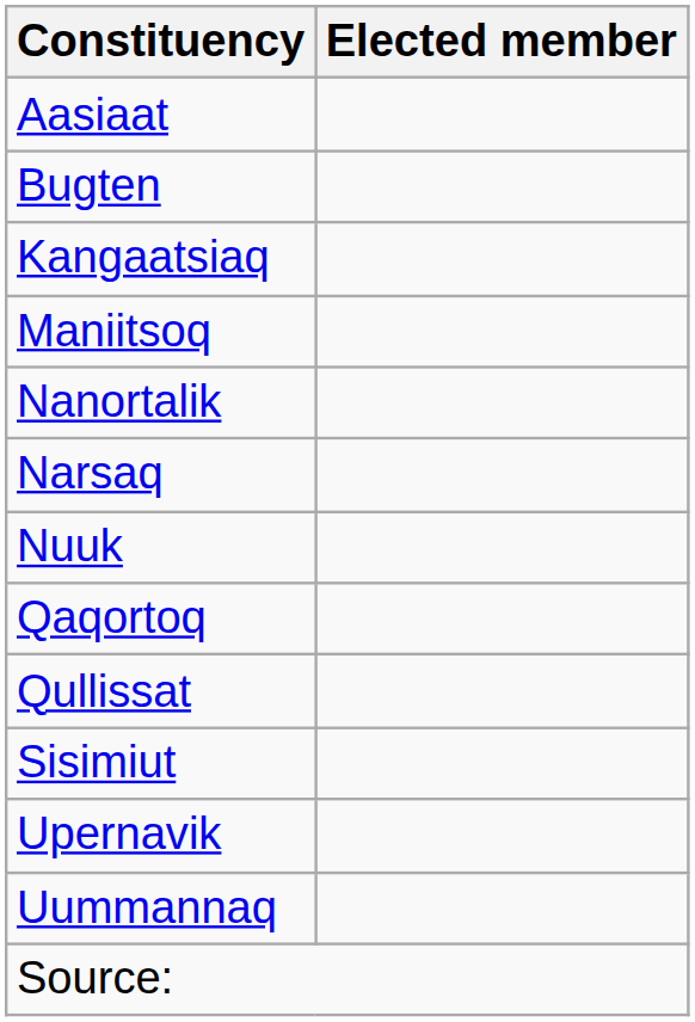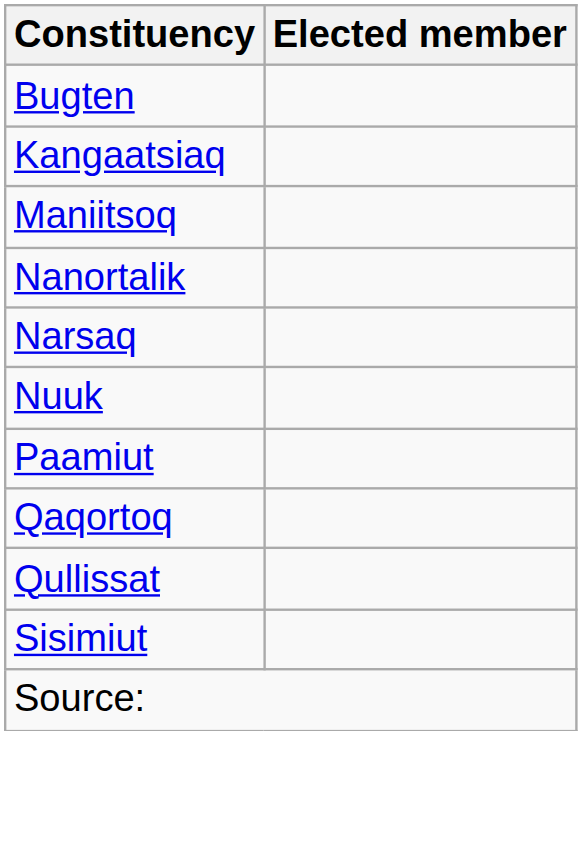 <table class=wikitable>
 <tr>
 <th>Constituency</th>
 <th>Elected member</th>
-</tr>
-<tr>
-<td><a href='#'>Aasiaat</a></td>
-<td></td>
 </tr>
 <tr>
 <td><a href='#'>Bugten</a></td>
 <td></td>
 </tr>
 <tr>
 <td><a href='#'>Kangaatsiaq</a></td>
 <td></td>
 </tr>
 <tr>
 <td><a href='#'>Maniitsoq</a></td>
 <td></td>
 </tr>
 <tr>
 <td><a href='#'>Nanortalik</a></td>
 <td></td>
 </tr>
 <tr>
 <td><a href='#'>Narsaq</a></td>
 <td></td>
 </tr>
 <tr>
 <td><a href='#'>Nuuk</a></td>
 <td></td>
 </tr>
 <tr>
+<td><a href='#'>Paamiut</a></td>
+<td></td>
+</tr>
+<tr>
 <td><a href='#'>Qaqortoq</a></td>
 <td></td>
 </tr>
 <tr>
 <td><a href='#'>Qullissat</a></td>
 <td></td>
 </tr>
 <tr>
 <td><a href='#'>Sisimiut</a></td>
 <td></td>
 </tr>
 <tr>
-<td><a href='#'>Upernavik</a></td>
-<td></td>
-</tr>
-<tr>
-<td><a href='#'>Uummannaq</a></td>
-<td></td>
-</tr>
-<tr>
 <td colspan=2>Source: </td>
 </tr>
 </table>
